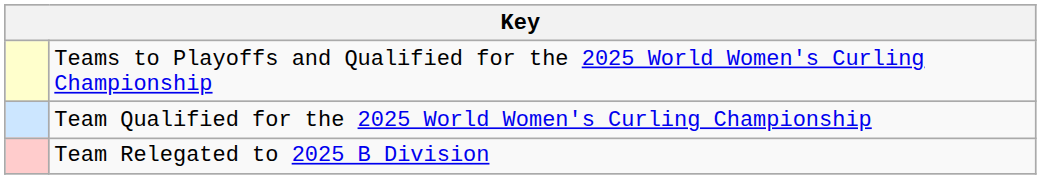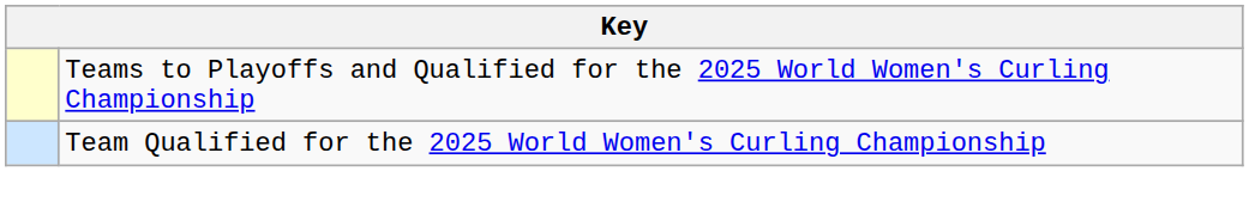 <table class="wikitable" style="text-align: center;">
 <tr>
 <th colspan=2>Key</th>
 </tr>
 <tr>
 <td style="background:#ffffcc; width:20px;"></td>
 <td align=left>Teams to Playoffs and Qualified for the <a href='#'>2025 World Women's Curling Championship</a></td>
 </tr>
 <tr>
 <td style="background:#CCE6FF; width:20px;"></td>
 <td align=left>Team Qualified for the <a href='#'>2025 World Women's Curling Championship</a></td>
 </tr>
-<tr>
-<td style="background:#ffcccc; width:20px;"></td>
-<td align=left>Team Relegated to <a href='#'>2025 B Division</a></td>
-</tr>
 </table>
